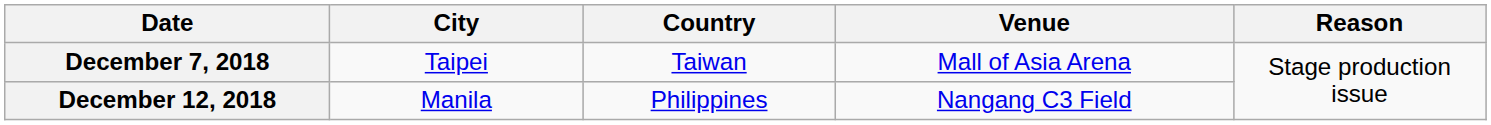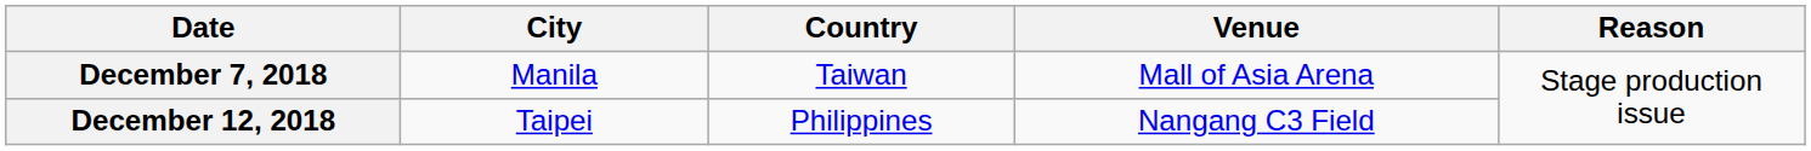 <table class="wikitable plainrowheaders" style="text-align:center;">
 <tr>
 <th scope="col" style="width:13em;">Date</th>
 <th scope="col" style="width:10em;">City</th>
 <th scope="col" style="width:10em;">Country</th>
 <th scope="col" style="width:16em;">Venue</th>
 <th scope="col" style="width:10em;">Reason</th>
 </tr>
 <tr>
 <th scope="row" style="text-align:center; width:10em;">December 7, 2018</th>
-<td><a href='#'>Taipei</a></td>
+<td><a href='#'>Manila</a></td>
 <td><a href='#'>Taiwan</a></td>
 <td><a href='#'>Mall of Asia Arena</a></td>
 <td rowspan="2">Stage production issue</td>
 </tr>
 <tr>
 <th scope="row" style="text-align:center; width:10em;">December 12, 2018</th>
-<td><a href='#'>Manila</a></td>
+<td><a href='#'>Taipei</a></td>
 <td><a href='#'>Philippines</a></td>
 <td><a href='#'>Nangang C3 Field</a></td>
 </tr>
 </table>
